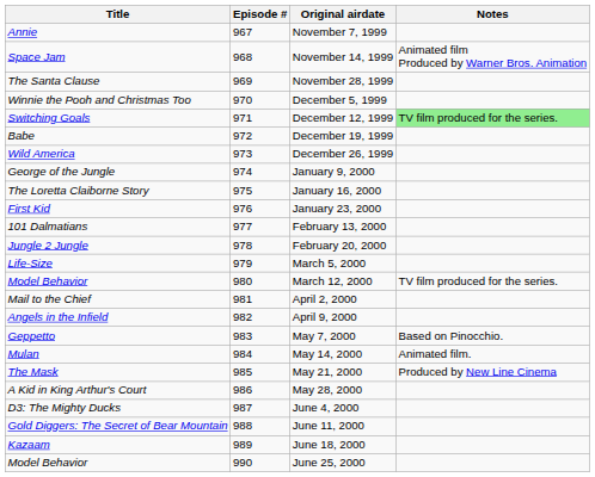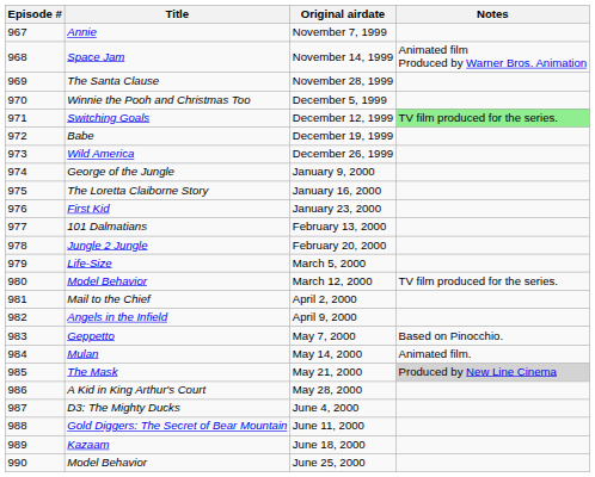 <table class="wikitable sortable">
 <tr>
+<th>Episode #</th>
 <th>Title</th>
-<th>Episode #</th>
 <th>Original airdate</th>
 <th>Notes</th>
 </tr>
 <tr>
+<td>967</td>
 <td><em><a href='#'>Annie</a></em></td>
-<td>967</td>
 <td>November 7, 1999</td>
 <td></td>
 </tr>
 <tr>
+<td>968</td>
 <td><em><a href='#'>Space Jam</a></em></td>
-<td>968</td>
 <td>November 14, 1999</td>
 <td>Animated film<br>Produced by <a href='#'>Warner Bros. Animation</a></td>
 </tr>
 <tr>
+<td>969</td>
 <td><em>The Santa Clause</em></td>
-<td>969</td>
 <td>November 28, 1999</td>
 <td></td>
 </tr>
 <tr>
+<td>970</td>
 <td><em>Winnie the Pooh and Christmas Too</em></td>
-<td>970</td>
 <td>December 5, 1999</td>
 <td></td>
 </tr>
 <tr>
+<td>971</td>
 <td><em><a href='#'>Switching Goals</a></em></td>
-<td>971</td>
 <td>December 12, 1999</td>
 <td style="background: lightgreen;">TV film produced for the series.</td>
 </tr>
 <tr>
+<td>972</td>
 <td><em>Babe</em></td>
-<td>972</td>
 <td>December 19, 1999</td>
 <td></td>
 </tr>
 <tr>
+<td>973</td>
 <td><em><a href='#'>Wild America</a></em></td>
-<td>973</td>
 <td>December 26, 1999</td>
 <td></td>
 </tr>
 <tr>
+<td>974</td>
 <td><em>George of the Jungle</em></td>
-<td>974</td>
 <td>January 9, 2000</td>
 <td></td>
 </tr>
 <tr>
+<td>975</td>
 <td><em>The Loretta Claiborne Story</em></td>
-<td>975</td>
 <td>January 16, 2000</td>
 <td></td>
 </tr>
 <tr>
+<td>976</td>
 <td><em><a href='#'>First Kid</a></em></td>
-<td>976</td>
 <td>January 23, 2000</td>
 <td></td>
 </tr>
 <tr>
+<td>977</td>
 <td><em>101 Dalmatians</em></td>
-<td>977</td>
 <td>February 13, 2000</td>
 <td></td>
 </tr>
 <tr>
+<td>978</td>
 <td><em><a href='#'>Jungle 2 Jungle</a></em></td>
-<td>978</td>
 <td>February 20, 2000</td>
 <td></td>
 </tr>
 <tr>
+<td>979</td>
 <td><em><a href='#'>Life-Size</a></em></td>
-<td>979</td>
 <td>March 5, 2000</td>
 <td></td>
 </tr>
 <tr>
+<td>980</td>
 <td><em><a href='#'>Model Behavior</a></em></td>
-<td>980</td>
 <td>March 12, 2000</td>
 <td>TV film produced for the series.</td>
 </tr>
 <tr>
+<td>981</td>
 <td><em>Mail to the Chief</em></td>
-<td>981</td>
 <td>April 2, 2000</td>
 <td></td>
 </tr>
 <tr>
+<td>982</td>
 <td><em><a href='#'>Angels in the Infield</a></em></td>
-<td>982</td>
 <td>April 9, 2000</td>
 <td></td>
 </tr>
 <tr>
+<td>983</td>
 <td><em><a href='#'>Geppetto</a></em></td>
-<td>983</td>
 <td>May 7, 2000</td>
 <td>Based on Pinocchio.</td>
 </tr>
 <tr>
+<td>984</td>
 <td><em><a href='#'>Mulan</a></em></td>
-<td>984</td>
 <td>May 14, 2000</td>
 <td>Animated film.</td>
 </tr>
 <tr>
+<td>985</td>
 <td><em><a href='#'>The Mask</a></em></td>
-<td>985</td>
 <td>May 21, 2000</td>
-<td>Produced by <a href='#'>New Line Cinema</a></td>
+<td style="background: lightgrey;">Produced by <a href='#'>New Line Cinema</a></td>
 </tr>
 <tr>
+<td>986</td>
 <td><em>A Kid in King Arthur's Court</em></td>
-<td>986</td>
 <td>May 28, 2000</td>
 <td></td>
 </tr>
 <tr>
+<td>987</td>
 <td><em>D3: The Mighty Ducks</em></td>
-<td>987</td>
 <td>June 4, 2000</td>
 <td></td>
 </tr>
 <tr>
+<td>988</td>
 <td><em><a href='#'>Gold Diggers: The Secret of Bear Mountain</a></em></td>
-<td>988</td>
 <td>June 11, 2000</td>
 <td></td>
 </tr>
 <tr>
+<td>989</td>
 <td><em><a href='#'>Kazaam</a></em></td>
-<td>989</td>
 <td>June 18, 2000</td>
 <td></td>
 </tr>
 <tr>
+<td>990</td>
 <td><em>Model Behavior</em></td>
-<td>990</td>
 <td>June 25, 2000</td>
 <td></td>
 </tr>
 </table>
